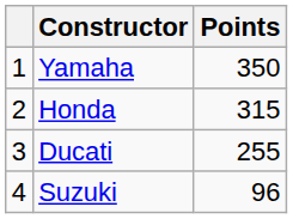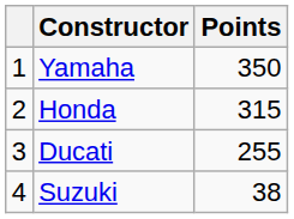 <table class="wikitable" style="font-size: 95%;">
 <tr>
 <th></th>
 <th>Constructor</th>
 <th>Points</th>
 </tr>
 <tr>
 <td align=center>1</td>
 <td> <a href='#'>Yamaha</a></td>
 <td align=right>350</td>
 </tr>
 <tr>
 <td align=center>2</td>
 <td> <a href='#'>Honda</a></td>
 <td align=right>315</td>
 </tr>
 <tr>
 <td align=center>3</td>
 <td> <a href='#'>Ducati</a></td>
 <td align=right>255</td>
 </tr>
 <tr>
 <td align=center>4</td>
 <td> <a href='#'>Suzuki</a></td>
-<td align=right>96</td>
+<td align=right>38</td>
 </tr>
 </table>
